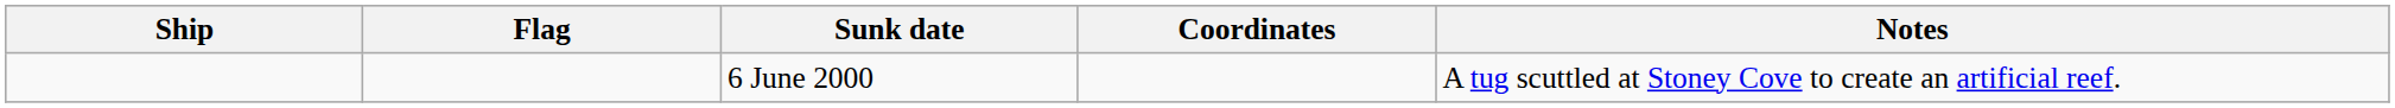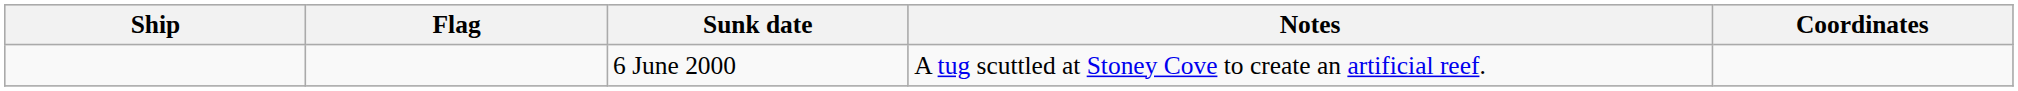 <table class=wikitable | style = "width:100%">
 <tr>
 <th style="width:15%">Ship</th>
 <th style="width:15%">Flag</th>
 <th style="width:15%">Sunk date</th>
+<th style="width:40%">Notes</th>
 <th style="width:15%">Coordinates</th>
-<th style="width:40%">Notes</th>
 </tr>
 <tr>
 <td></td>
 <td></td>
 <td>6 June 2000</td>
+<td>A <a href='#'>tug</a> scuttled at <a href='#'>Stoney Cove</a> to create an <a href='#'>artificial reef</a>.</td>
 <td></td>
-<td>A <a href='#'>tug</a> scuttled at <a href='#'>Stoney Cove</a> to create an <a href='#'>artificial reef</a>.</td>
 </tr>
 </table>
